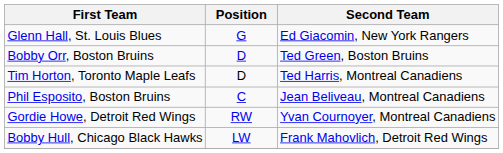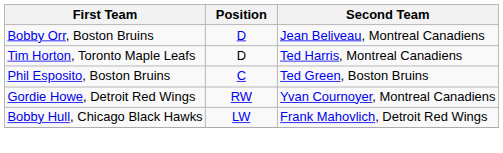 <table class="wikitable">
 <tr>
 <th>First Team</th>
 <th>  Position  </th>
 <th>Second Team</th>
 </tr>
 <tr>
-<td><a href='#'>Glenn Hall</a>, St. Louis Blues</td>
-<td align=center><a href='#'>G</a></td>
-<td><a href='#'>Ed Giacomin</a>, New York Rangers</td>
-</tr>
-<tr>
 <td><a href='#'>Bobby Orr</a>, Boston Bruins</td>
 <td align=center><a href='#'>D</a></td>
-<td><a href='#'>Ted Green</a>, Boston Bruins</td>
+<td><a href='#'>Jean Beliveau</a>, Montreal Canadiens</td>
 </tr>
 <tr>
 <td><a href='#'>Tim Horton</a>, Toronto Maple Leafs</td>
 <td align=center>D</td>
 <td><a href='#'>Ted Harris</a>, Montreal Canadiens</td>
 </tr>
 <tr>
 <td><a href='#'>Phil Esposito</a>, Boston Bruins</td>
 <td align=center><a href='#'>C</a></td>
-<td><a href='#'>Jean Beliveau</a>, Montreal Canadiens</td>
+<td><a href='#'>Ted Green</a>, Boston Bruins</td>
 </tr>
 <tr>
 <td><a href='#'>Gordie Howe</a>, Detroit Red Wings</td>
 <td align=center><a href='#'>RW</a></td>
 <td><a href='#'>Yvan Cournoyer</a>, Montreal Canadiens</td>
 </tr>
 <tr>
 <td><a href='#'>Bobby Hull</a>, Chicago Black Hawks</td>
 <td align=center><a href='#'>LW</a></td>
 <td><a href='#'>Frank Mahovlich</a>, Detroit Red Wings</td>
 </tr>
 <tr>
 </tr>
 </table>
